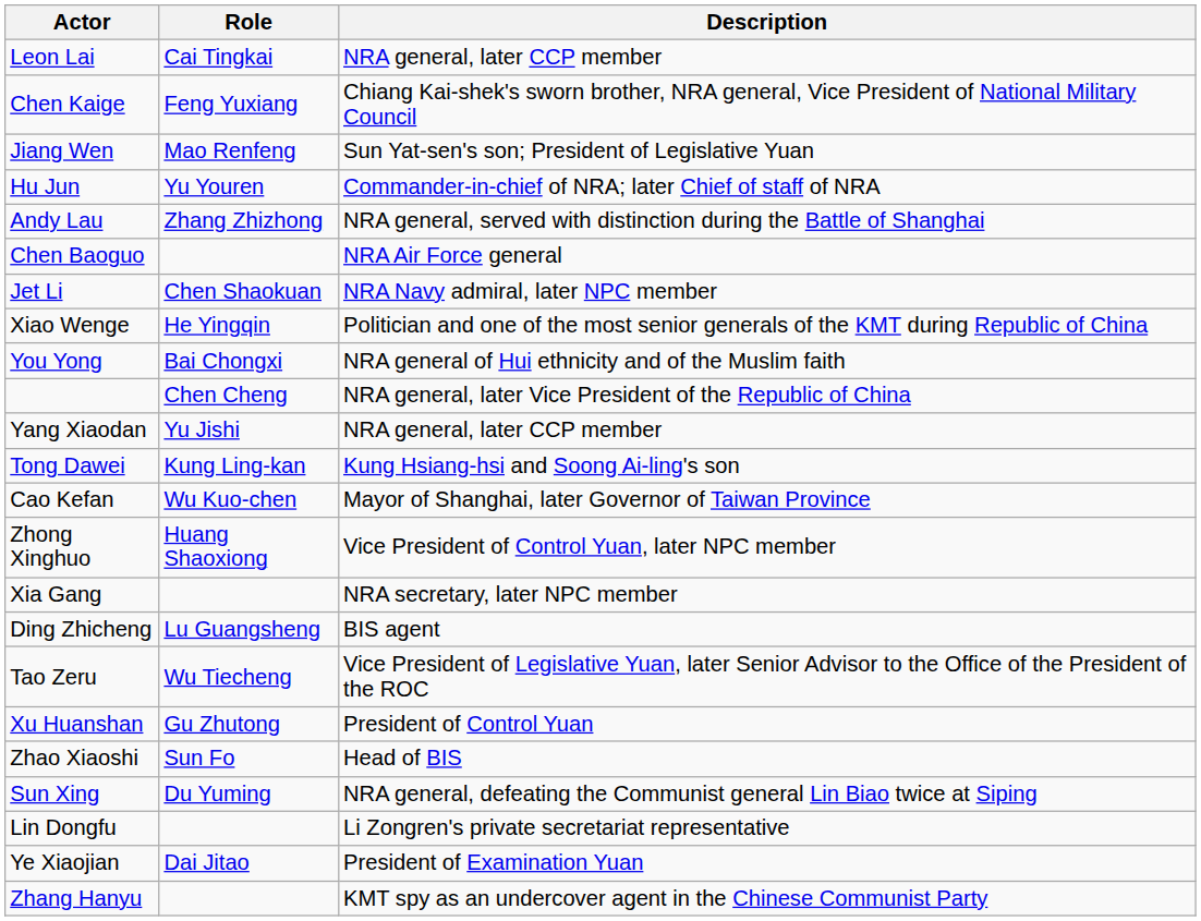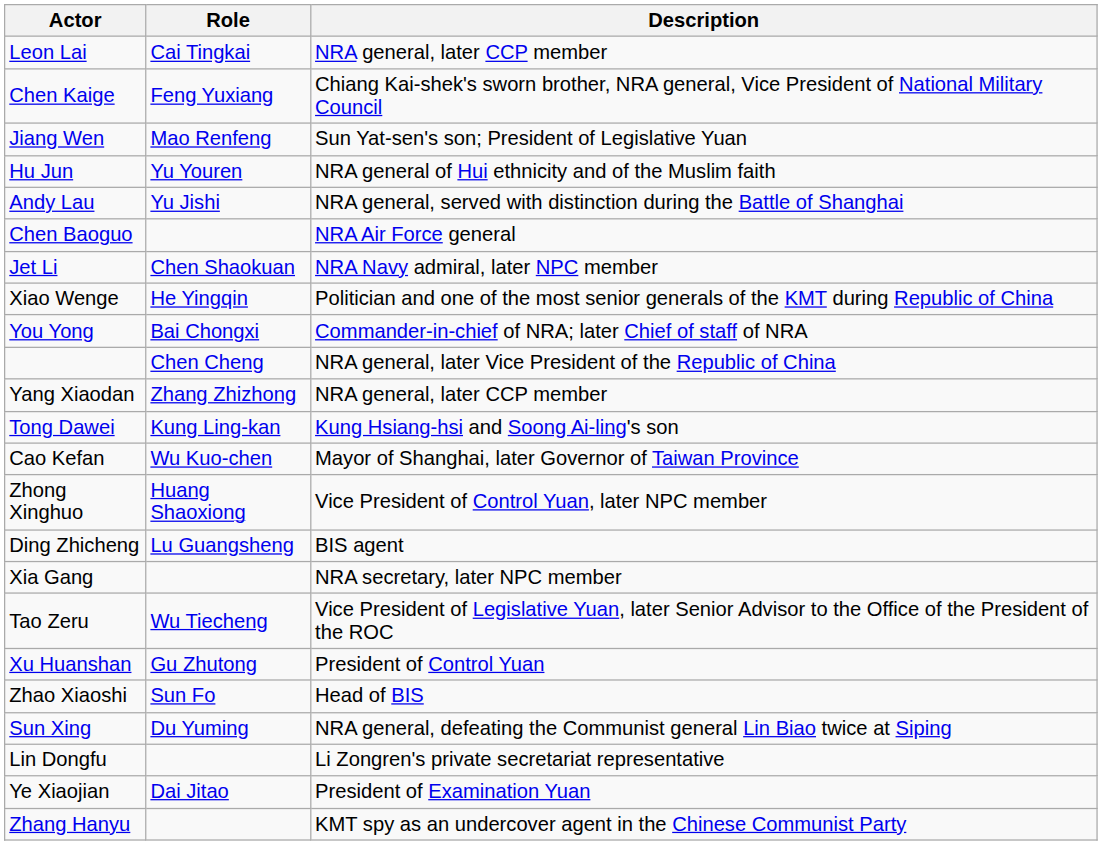 <table class="wikitable">
 <tr>
 <th>Actor</th>
 <th>Role</th>
 <th>Description</th>
 </tr>
 <tr>
 <td><a href='#'>Leon Lai</a></td>
 <td><a href='#'>Cai Tingkai</a></td>
 <td><a href='#'>NRA</a> general, later <a href='#'>CCP</a> member</td>
 </tr>
 <tr>
 <td><a href='#'>Chen Kaige</a></td>
 <td><a href='#'>Feng Yuxiang</a></td>
 <td>Chiang Kai-shek's sworn brother, NRA general, Vice President of <a href='#'>National Military Council</a></td>
 </tr>
 <tr>
 <td><a href='#'>Jiang Wen</a></td>
 <td><a href='#'>Mao Renfeng</a></td>
 <td>Sun Yat-sen's son; President of Legislative Yuan</td>
 </tr>
 <tr>
 <td><a href='#'>Hu Jun</a></td>
 <td><a href='#'>Yu Youren</a></td>
-<td><a href='#'>Commander-in-chief</a> of NRA; later <a href='#'>Chief of staff</a> of NRA</td>
+<td>NRA general of <a href='#'>Hui</a> ethnicity and of the Muslim faith</td>
 </tr>
 <tr>
 <td><a href='#'>Andy Lau</a></td>
-<td><a href='#'>Zhang Zhizhong</a></td>
+<td><a href='#'>Yu Jishi</a></td>
 <td>NRA general, served with distinction during the <a href='#'>Battle of Shanghai</a></td>
 </tr>
 <tr>
 <td><a href='#'>Chen Baoguo</a></td>
 <td></td>
 <td><a href='#'>NRA Air Force</a> general</td>
 </tr>
 <tr>
 <td><a href='#'>Jet Li</a></td>
 <td><a href='#'>Chen Shaokuan</a></td>
 <td><a href='#'>NRA Navy</a> admiral, later <a href='#'>NPC</a> member</td>
 </tr>
 <tr>
 <td>Xiao Wenge</td>
 <td><a href='#'>He Yingqin</a></td>
 <td>Politician and one of the most senior generals of the <a href='#'>KMT</a> during <a href='#'>Republic of China</a></td>
 </tr>
 <tr>
 <td><a href='#'>You Yong</a></td>
 <td><a href='#'>Bai Chongxi</a></td>
-<td>NRA general of <a href='#'>Hui</a> ethnicity and of the Muslim faith</td>
+<td><a href='#'>Commander-in-chief</a> of NRA; later <a href='#'>Chief of staff</a> of NRA</td>
 </tr>
 <tr>
 <td></td>
 <td><a href='#'>Chen Cheng</a></td>
 <td>NRA general, later Vice President of the <a href='#'>Republic of China</a></td>
 </tr>
 <tr>
 <td>Yang Xiaodan</td>
-<td><a href='#'>Yu Jishi</a></td>
+<td><a href='#'>Zhang Zhizhong</a></td>
 <td>NRA general, later CCP member</td>
 </tr>
 <tr>
 <td><a href='#'>Tong Dawei</a></td>
 <td><a href='#'>Kung Ling-kan</a></td>
 <td><a href='#'>Kung Hsiang-hsi</a> and <a href='#'>Soong Ai-ling</a>'s son</td>
 </tr>
 <tr>
 <td>Cao Kefan</td>
 <td><a href='#'>Wu Kuo-chen</a></td>
 <td>Mayor of Shanghai, later Governor of <a href='#'>Taiwan Province</a></td>
 </tr>
 <tr>
 <td>Zhong Xinghuo</td>
 <td><a href='#'>Huang Shaoxiong</a></td>
 <td>Vice President of <a href='#'>Control Yuan</a>, later NPC member</td>
 </tr>
 <tr>
+<td>Ding Zhicheng</td>
+<td><a href='#'>Lu Guangsheng</a></td>
+<td>BIS agent</td>
+</tr>
+<tr>
 <td>Xia Gang</td>
 <td></td>
 <td>NRA secretary, later NPC member</td>
-</tr>
-<tr>
-<td>Ding Zhicheng</td>
-<td><a href='#'>Lu Guangsheng</a></td>
-<td>BIS agent</td>
 </tr>
 <tr>
 <td>Tao Zeru</td>
 <td><a href='#'>Wu Tiecheng</a></td>
 <td>Vice President of <a href='#'>Legislative Yuan</a>, later Senior Advisor to the Office of the President of the ROC</td>
 </tr>
 <tr>
 <td><a href='#'>Xu Huanshan</a></td>
 <td><a href='#'>Gu Zhutong</a></td>
 <td>President of <a href='#'>Control Yuan</a></td>
 </tr>
 <tr>
 <td>Zhao Xiaoshi</td>
 <td><a href='#'>Sun Fo</a></td>
 <td>Head of <a href='#'>BIS</a></td>
 </tr>
 <tr>
 <td><a href='#'>Sun Xing</a></td>
 <td><a href='#'>Du Yuming</a></td>
 <td>NRA general, defeating the Communist general <a href='#'>Lin Biao</a> twice at <a href='#'>Siping</a></td>
 </tr>
 <tr>
 <td>Lin Dongfu</td>
 <td></td>
 <td>Li Zongren's private secretariat representative</td>
 </tr>
 <tr>
 <td>Ye Xiaojian</td>
 <td><a href='#'>Dai Jitao</a></td>
 <td>President of <a href='#'>Examination Yuan</a></td>
 </tr>
 <tr>
 <td><a href='#'>Zhang Hanyu</a></td>
 <td></td>
 <td>KMT spy as an undercover agent in the <a href='#'>Chinese Communist Party</a></td>
 </tr>
 </table>
